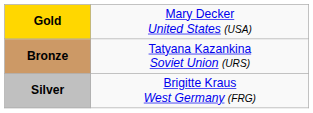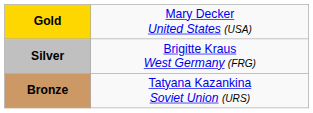 <table class="wikitable" style=" text-align:center; font-size:110%;" width="35%">
 <tr>
 <td bgcolor="gold"><strong>Gold</strong></td>
 <td> <a href='#'>Mary Decker</a><br><em><a href='#'>United States</a> <small>(USA)</small></em></td>
 </tr>
 <tr>
+<td bgcolor="silver"><strong>Silver</strong></td>
+<td> <a href='#'>Brigitte Kraus</a><br><em><a href='#'>West Germany</a> <small>(FRG)</small></em></td>
+</tr>
+<tr>
 <td bgcolor="CC9966"><strong>Bronze</strong></td>
 <td> <a href='#'>Tatyana Kazankina</a><br><em><a href='#'>Soviet Union</a> <small>(URS)</small></em></td>
 </tr>
-<tr>
-<td bgcolor="silver"><strong>Silver</strong></td>
-<td> <a href='#'>Brigitte Kraus</a><br><em><a href='#'>West Germany</a> <small>(FRG)</small></em></td>
-</tr>
 </table>
